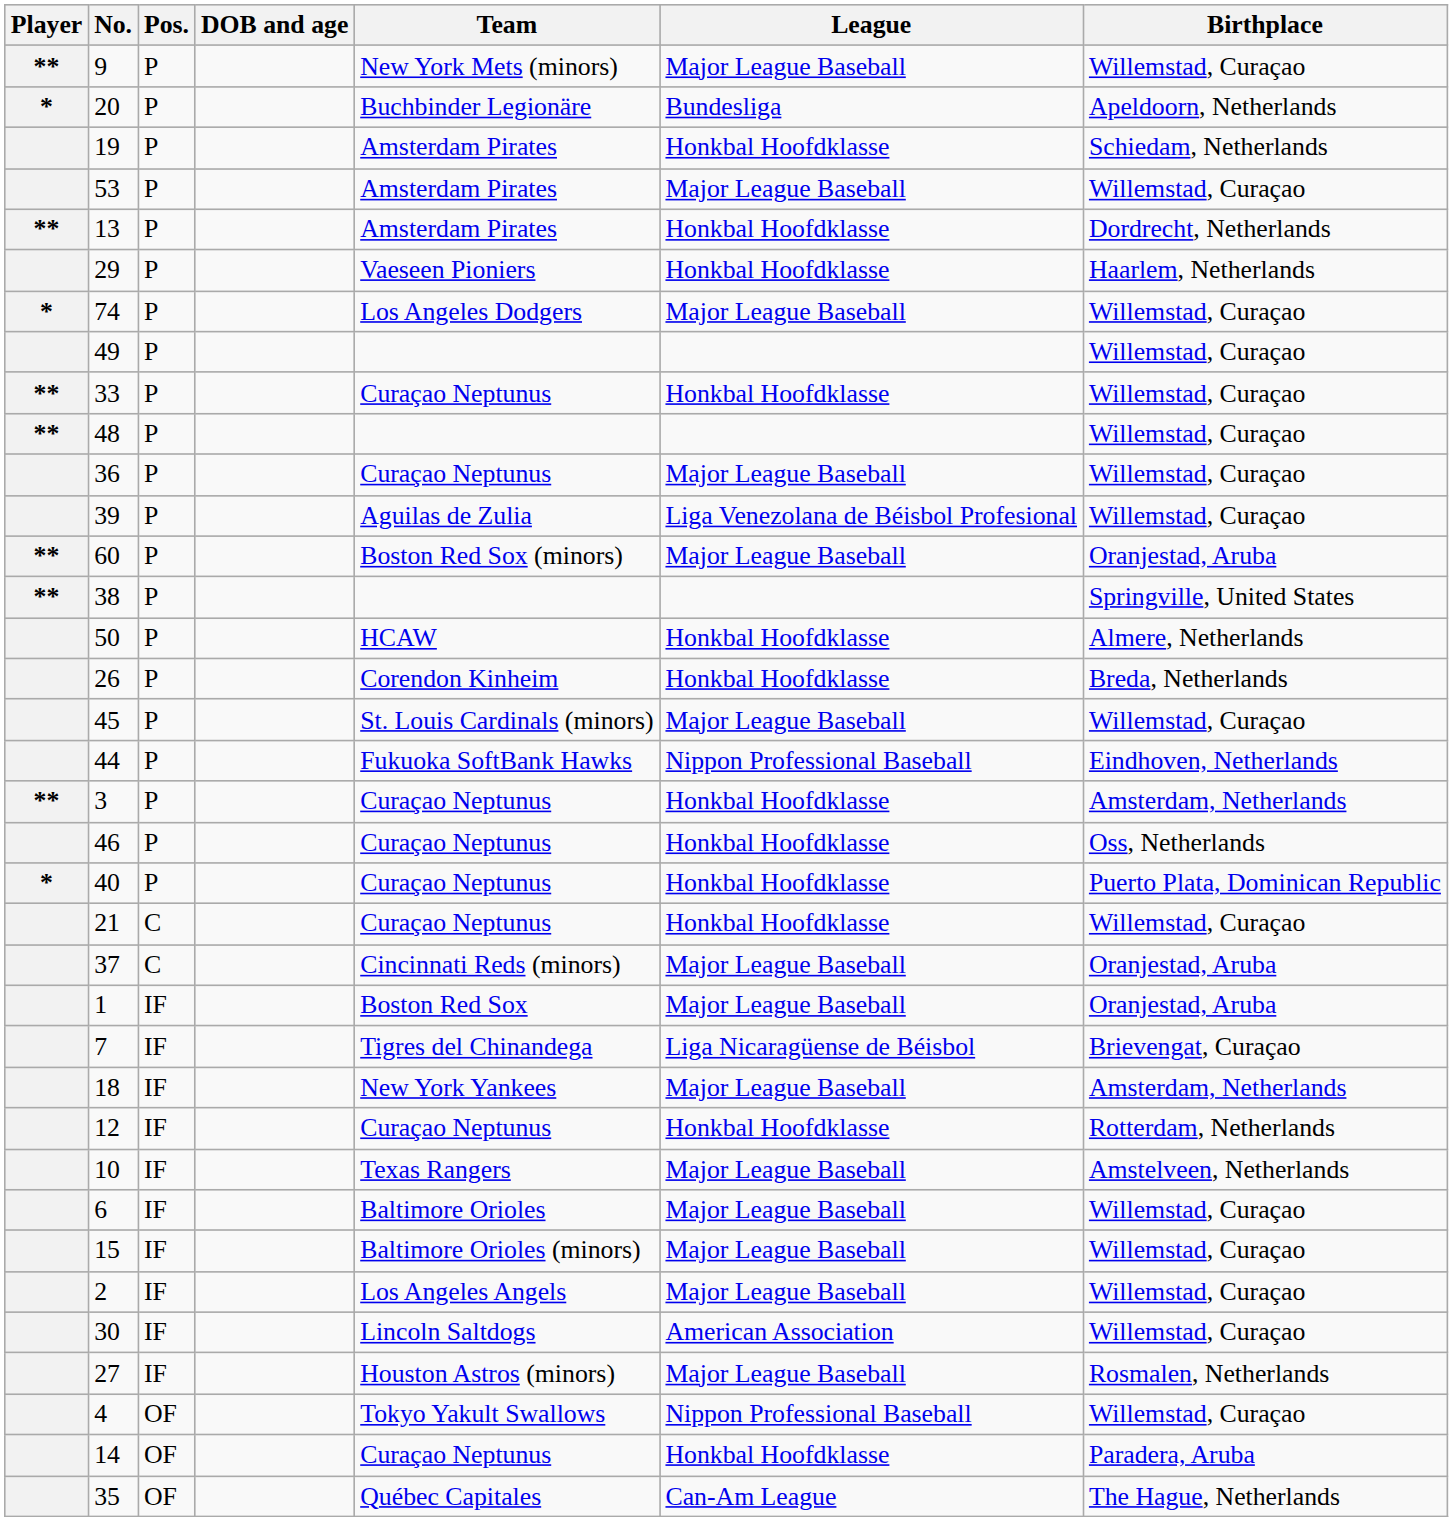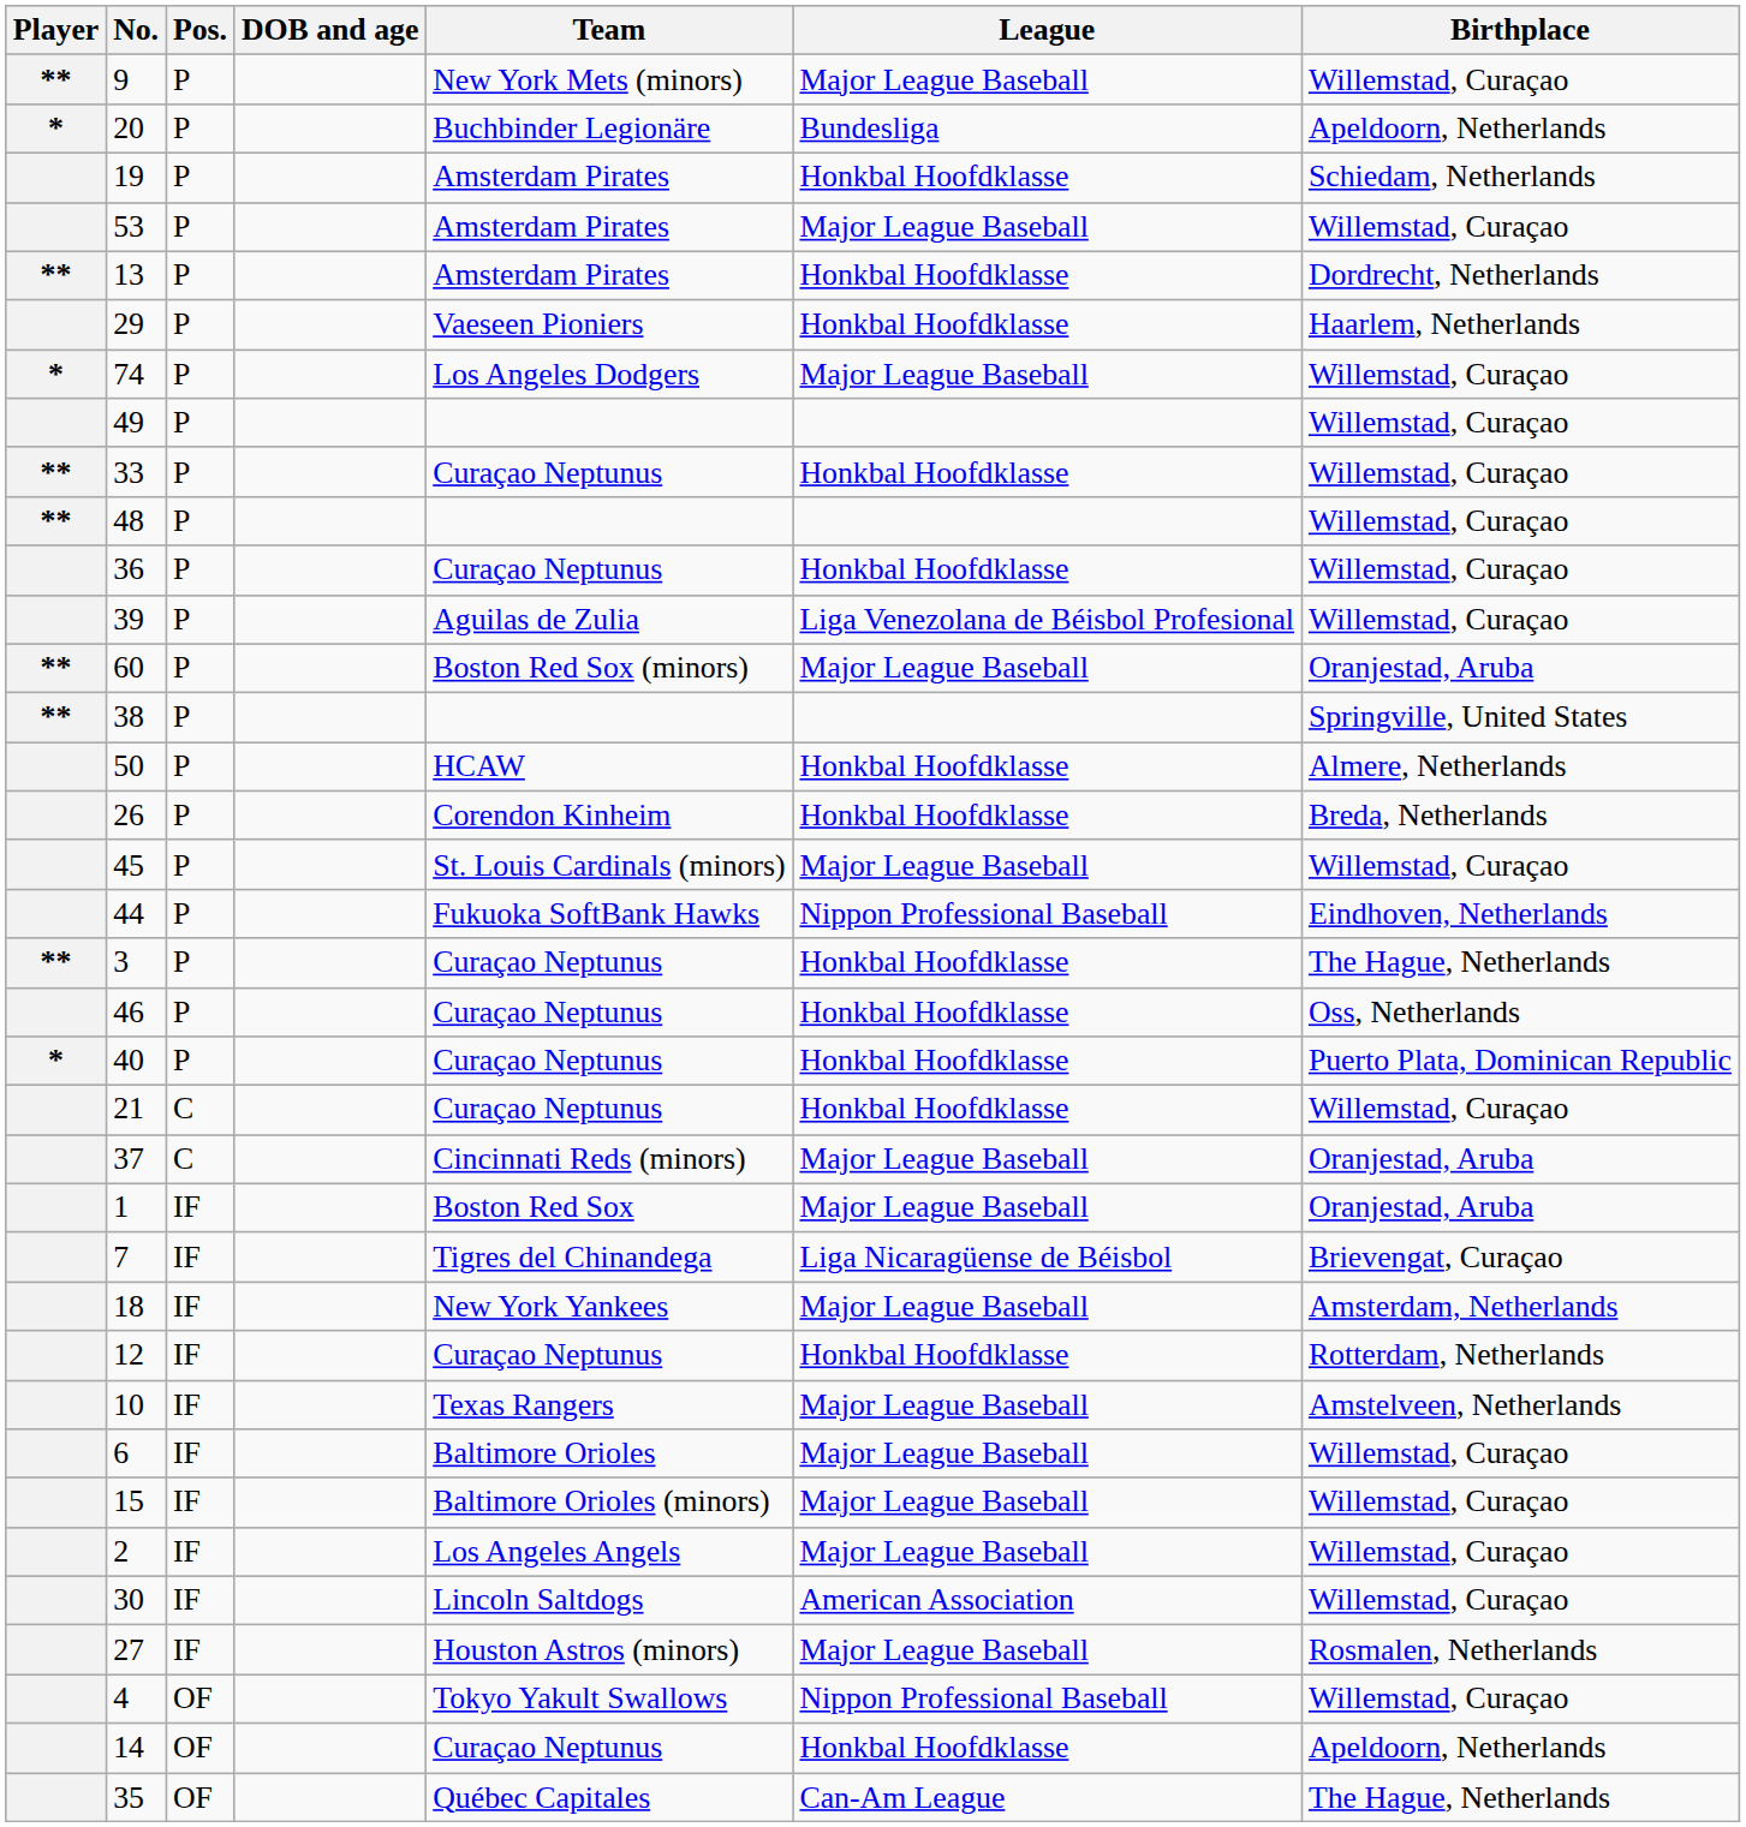 <table class="wikitable sortable plainrowheaders">
 <tr>
 <th scope="col">Player</th>
 <th scope="col">No.</th>
 <th scope="col">Pos.</th>
 <th scope="col">DOB and age</th>
 <th scope="col">Team</th>
 <th scope="col">League</th>
 <th scope="col">Birthplace</th>
 </tr>
 <tr>
 <th scope="row">**</th>
 <td>9</td>
 <td>P</td>
 <td></td>
 <td> <a href='#'>New York Mets</a> (minors)</td>
 <td><a href='#'>Major League Baseball</a></td>
 <td> <a href='#'>Willemstad</a>, Curaçao</td>
 </tr>
 <tr>
 <th scope="row">*</th>
 <td>20</td>
 <td>P</td>
 <td></td>
 <td> <a href='#'>Buchbinder Legionäre</a></td>
 <td><a href='#'>Bundesliga</a></td>
 <td> <a href='#'>Apeldoorn</a>, Netherlands</td>
 </tr>
 <tr>
 <th scope="row"></th>
 <td>19</td>
 <td>P</td>
 <td></td>
 <td> <a href='#'>Amsterdam Pirates</a></td>
 <td><a href='#'>Honkbal Hoofdklasse</a></td>
 <td> <a href='#'>Schiedam</a>, Netherlands</td>
 </tr>
 <tr>
 <th scope="row"></th>
 <td>53</td>
 <td>P</td>
 <td></td>
 <td> <a href='#'>Amsterdam Pirates</a></td>
 <td><a href='#'>Major League Baseball</a></td>
 <td> <a href='#'>Willemstad</a>, Curaçao</td>
 </tr>
 <tr>
 <th scope="row">**</th>
 <td>13</td>
 <td>P</td>
 <td></td>
 <td> <a href='#'>Amsterdam Pirates</a></td>
 <td><a href='#'>Honkbal Hoofdklasse</a></td>
 <td> <a href='#'>Dordrecht</a>, Netherlands</td>
 </tr>
 <tr>
 <th scope="row"></th>
 <td>29</td>
 <td>P</td>
 <td></td>
 <td> <a href='#'>Vaeseen Pioniers</a></td>
 <td><a href='#'>Honkbal Hoofdklasse</a></td>
 <td> <a href='#'>Haarlem</a>, Netherlands</td>
 </tr>
 <tr>
 <th scope="row">*</th>
 <td>74</td>
 <td>P</td>
 <td></td>
 <td> <a href='#'>Los Angeles Dodgers</a></td>
 <td><a href='#'>Major League Baseball</a></td>
 <td> <a href='#'>Willemstad</a>, Curaçao</td>
 </tr>
 <tr>
 <th scope="row"></th>
 <td>49</td>
 <td>P</td>
 <td></td>
 <td></td>
 <td></td>
 <td> <a href='#'>Willemstad</a>, Curaçao</td>
 </tr>
 <tr>
 <th scope="row">**</th>
 <td>33</td>
 <td>P</td>
 <td></td>
 <td> <a href='#'>Curaçao Neptunus</a></td>
 <td><a href='#'>Honkbal Hoofdklasse</a></td>
 <td> <a href='#'>Willemstad</a>, Curaçao</td>
 </tr>
 <tr>
 <th scope="row">**</th>
 <td>48</td>
 <td>P</td>
 <td></td>
 <td></td>
 <td></td>
 <td> <a href='#'>Willemstad</a>, Curaçao</td>
 </tr>
 <tr>
 <th scope="row"></th>
 <td>36</td>
 <td>P</td>
 <td></td>
 <td> <a href='#'>Curaçao Neptunus</a></td>
-<td><a href='#'>Major League Baseball</a></td>
+<td><a href='#'>Honkbal Hoofdklasse</a></td>
 <td> <a href='#'>Willemstad</a>, Curaçao</td>
 </tr>
 <tr>
 <th scope="row"></th>
 <td>39</td>
 <td>P</td>
 <td></td>
 <td> <a href='#'>Aguilas de Zulia</a></td>
 <td><a href='#'>Liga Venezolana de Béisbol Profesional</a></td>
 <td> <a href='#'>Willemstad</a>, Curaçao</td>
 </tr>
 <tr>
 <th scope="row">**</th>
 <td>60</td>
 <td>P</td>
 <td></td>
 <td> <a href='#'>Boston Red Sox</a> (minors)</td>
 <td><a href='#'>Major League Baseball</a></td>
 <td> <a href='#'>Oranjestad, Aruba</a></td>
 </tr>
 <tr>
 <th scope="row">**</th>
 <td>38</td>
 <td>P</td>
 <td></td>
 <td></td>
 <td></td>
 <td> <a href='#'>Springville</a>, United States</td>
 </tr>
 <tr>
 <th scope="row"></th>
 <td>50</td>
 <td>P</td>
 <td></td>
 <td> <a href='#'>HCAW</a></td>
 <td><a href='#'>Honkbal Hoofdklasse</a></td>
 <td> <a href='#'>Almere</a>, Netherlands</td>
 </tr>
 <tr>
 <th scope="row"></th>
 <td>26</td>
 <td>P</td>
 <td></td>
 <td> <a href='#'>Corendon Kinheim</a></td>
 <td><a href='#'>Honkbal Hoofdklasse</a></td>
 <td> <a href='#'>Breda</a>, Netherlands</td>
 </tr>
 <tr>
 <th scope="row"></th>
 <td>45</td>
 <td>P</td>
 <td></td>
 <td> <a href='#'>St. Louis Cardinals</a> (minors)</td>
 <td><a href='#'>Major League Baseball</a></td>
 <td> <a href='#'>Willemstad</a>, Curaçao</td>
 </tr>
 <tr>
 <th scope="row"></th>
 <td>44</td>
 <td>P</td>
 <td></td>
 <td> <a href='#'>Fukuoka SoftBank Hawks</a></td>
 <td><a href='#'>Nippon Professional Baseball</a></td>
 <td> <a href='#'>Eindhoven, Netherlands</a></td>
 </tr>
 <tr>
 <th scope="row">**</th>
 <td>3</td>
 <td>P</td>
 <td></td>
 <td> <a href='#'>Curaçao Neptunus</a></td>
 <td><a href='#'>Honkbal Hoofdklasse</a></td>
-<td> <a href='#'>Amsterdam, Netherlands</a></td>
+<td> <a href='#'>The Hague</a>, Netherlands</td>
 </tr>
 <tr>
 <th scope="row"></th>
 <td>46</td>
 <td>P</td>
 <td></td>
 <td> <a href='#'>Curaçao Neptunus</a></td>
 <td><a href='#'>Honkbal Hoofdklasse</a></td>
 <td> <a href='#'>Oss</a>, Netherlands</td>
 </tr>
 <tr>
 <th scope="row">*</th>
 <td>40</td>
 <td>P</td>
 <td></td>
 <td> <a href='#'>Curaçao Neptunus</a></td>
 <td><a href='#'>Honkbal Hoofdklasse</a></td>
 <td> <a href='#'>Puerto Plata, Dominican Republic</a></td>
 </tr>
 <tr>
 <th scope="row"></th>
 <td>21</td>
 <td>C</td>
 <td></td>
 <td> <a href='#'>Curaçao Neptunus</a></td>
 <td><a href='#'>Honkbal Hoofdklasse</a></td>
 <td> <a href='#'>Willemstad</a>, Curaçao</td>
 </tr>
 <tr>
 <th scope="row"></th>
 <td>37</td>
 <td>C</td>
 <td></td>
 <td> <a href='#'>Cincinnati Reds</a> (minors)</td>
 <td><a href='#'>Major League Baseball</a></td>
 <td> <a href='#'>Oranjestad, Aruba</a></td>
 </tr>
 <tr>
 <th scope="row"></th>
 <td>1</td>
 <td>IF</td>
 <td></td>
 <td> <a href='#'>Boston Red Sox</a></td>
 <td><a href='#'>Major League Baseball</a></td>
 <td> <a href='#'>Oranjestad, Aruba</a></td>
 </tr>
 <tr>
 <th scope="row"></th>
 <td>7</td>
 <td>IF</td>
 <td></td>
 <td> <a href='#'>Tigres del Chinandega</a></td>
 <td><a href='#'>Liga Nicaragüense de Béisbol</a></td>
 <td> <a href='#'>Brievengat</a>, Curaçao</td>
 </tr>
 <tr>
 <th scope="row"></th>
 <td>18</td>
 <td>IF</td>
 <td></td>
 <td> <a href='#'>New York Yankees</a></td>
 <td><a href='#'>Major League Baseball</a></td>
 <td> <a href='#'>Amsterdam, Netherlands</a></td>
 </tr>
 <tr>
 <th scope="row"></th>
 <td>12</td>
 <td>IF</td>
 <td></td>
 <td> <a href='#'>Curaçao Neptunus</a></td>
 <td><a href='#'>Honkbal Hoofdklasse</a></td>
 <td> <a href='#'>Rotterdam</a>, Netherlands</td>
 </tr>
 <tr>
 <th scope="row"></th>
 <td>10</td>
 <td>IF</td>
 <td></td>
 <td> <a href='#'>Texas Rangers</a></td>
 <td><a href='#'>Major League Baseball</a></td>
 <td> <a href='#'>Amstelveen</a>, Netherlands</td>
 </tr>
 <tr>
 <th scope="row"></th>
 <td>6</td>
 <td>IF</td>
 <td></td>
 <td> <a href='#'>Baltimore Orioles</a></td>
 <td><a href='#'>Major League Baseball</a></td>
 <td> <a href='#'>Willemstad</a>, Curaçao</td>
 </tr>
 <tr>
 <th scope="row"></th>
 <td>15</td>
 <td>IF</td>
 <td></td>
 <td> <a href='#'>Baltimore Orioles</a> (minors)</td>
 <td><a href='#'>Major League Baseball</a></td>
 <td> <a href='#'>Willemstad</a>, Curaçao</td>
 </tr>
 <tr>
 <th scope="row"></th>
 <td>2</td>
 <td>IF</td>
 <td></td>
 <td> <a href='#'>Los Angeles Angels</a></td>
 <td><a href='#'>Major League Baseball</a></td>
 <td> <a href='#'>Willemstad</a>, Curaçao</td>
 </tr>
 <tr>
 <th scope="row"></th>
 <td>30</td>
 <td>IF</td>
 <td></td>
 <td> <a href='#'>Lincoln Saltdogs</a></td>
 <td><a href='#'>American Association</a></td>
 <td> <a href='#'>Willemstad</a>, Curaçao</td>
 </tr>
 <tr>
 <th scope="row"></th>
 <td>27</td>
 <td>IF</td>
 <td></td>
 <td> <a href='#'>Houston Astros</a> (minors)</td>
 <td><a href='#'>Major League Baseball</a></td>
 <td> <a href='#'>Rosmalen</a>, Netherlands</td>
 </tr>
 <tr>
 <th scope="row"></th>
 <td>4</td>
 <td>OF</td>
 <td></td>
 <td> <a href='#'>Tokyo Yakult Swallows</a></td>
 <td><a href='#'>Nippon Professional Baseball</a></td>
 <td> <a href='#'>Willemstad</a>, Curaçao</td>
 </tr>
 <tr>
 <th scope="row"></th>
 <td>14</td>
 <td>OF</td>
 <td></td>
 <td> <a href='#'>Curaçao Neptunus</a></td>
 <td><a href='#'>Honkbal Hoofdklasse</a></td>
-<td> <a href='#'>Paradera, Aruba</a></td>
+<td> <a href='#'>Apeldoorn</a>, Netherlands</td>
 </tr>
 <tr>
 <th scope="row"></th>
 <td>35</td>
 <td>OF</td>
 <td></td>
 <td> <a href='#'>Québec Capitales</a></td>
 <td><a href='#'>Can-Am League</a></td>
 <td> <a href='#'>The Hague</a>, Netherlands</td>
 </tr>
 <tr>
 </tr>
 </table>
